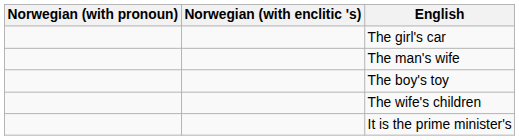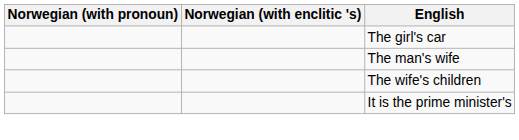 <table class="wikitable">
 <tr>
 <th>Norwegian (with pronoun)</th>
 <th>Norwegian (with enclitic 's)</th>
 <th>English</th>
 </tr>
 <tr>
 <td></td>
 <td></td>
 <td>The girl's car</td>
 </tr>
 <tr>
 <td></td>
 <td></td>
 <td>The man's wife</td>
 </tr>
 <tr>
 <td></td>
 <td></td>
-<td>The boy's toy</td>
-</tr>
-<tr>
-<td></td>
-<td></td>
 <td>The wife's children</td>
 </tr>
 <tr>
 <td></td>
 <td></td>
 <td>It is the prime minister's</td>
 </tr>
 </table>
